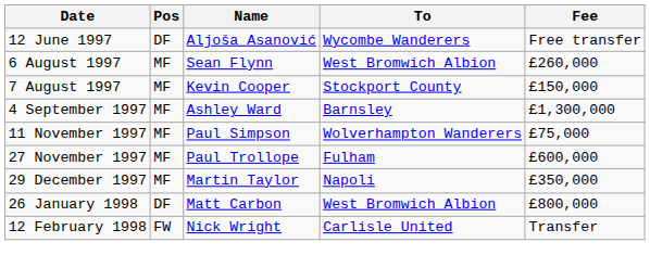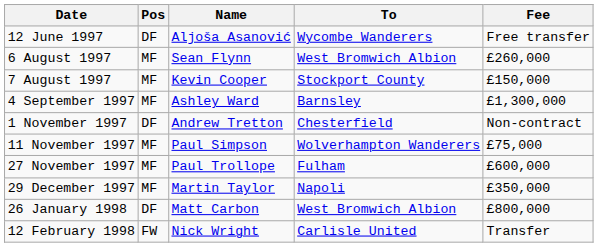 <table class="wikitable">
 <tr>
 <th>Date</th>
 <th>Pos</th>
 <th>Name</th>
 <th>To</th>
 <th>Fee</th>
 </tr>
 <tr>
 <td>12 June 1997</td>
 <td>DF</td>
 <td><a href='#'>Aljoša Asanović</a></td>
 <td><a href='#'>Wycombe Wanderers</a></td>
 <td>Free transfer</td>
 </tr>
 <tr>
 <td>6 August 1997</td>
 <td>MF</td>
 <td><a href='#'>Sean Flynn</a></td>
 <td><a href='#'>West Bromwich Albion</a></td>
 <td>£260,000</td>
 </tr>
 <tr>
 <td>7 August 1997</td>
 <td>MF</td>
 <td><a href='#'>Kevin Cooper</a></td>
 <td><a href='#'>Stockport County</a></td>
 <td>£150,000</td>
 </tr>
 <tr>
 <td>4 September 1997</td>
 <td>MF</td>
 <td><a href='#'>Ashley Ward</a></td>
 <td><a href='#'>Barnsley</a></td>
 <td>£1,300,000</td>
 </tr>
 <tr>
+<td>1 November 1997</td>
+<td>DF</td>
+<td><a href='#'>Andrew Tretton</a></td>
+<td><a href='#'>Chesterfield</a></td>
+<td>Non-contract</td>
+</tr>
+<tr>
 <td>11 November 1997</td>
 <td>MF</td>
 <td><a href='#'>Paul Simpson</a></td>
 <td><a href='#'>Wolverhampton Wanderers</a></td>
 <td>£75,000</td>
 </tr>
 <tr>
 <td>27 November 1997</td>
 <td>MF</td>
 <td><a href='#'>Paul Trollope</a></td>
 <td><a href='#'>Fulham</a></td>
 <td>£600,000</td>
 </tr>
 <tr>
 <td>29 December 1997</td>
 <td>MF</td>
 <td><a href='#'>Martin Taylor</a></td>
 <td><a href='#'>Napoli</a></td>
 <td>£350,000</td>
 </tr>
 <tr>
 <td>26 January 1998</td>
 <td>DF</td>
 <td><a href='#'>Matt Carbon</a></td>
 <td><a href='#'>West Bromwich Albion</a></td>
 <td>£800,000</td>
 </tr>
 <tr>
 <td>12 February 1998</td>
 <td>FW</td>
 <td><a href='#'>Nick Wright</a></td>
 <td><a href='#'>Carlisle United</a></td>
 <td>Transfer</td>
 </tr>
 </table>
